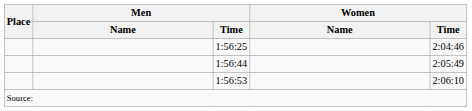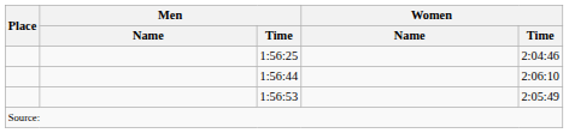 <table class="wikitable" style="font-size:95%;">
 <tr>
 <th rowspan="2">Place</th>
 <th colspan="2">Men</th>
 <th colspan="2">Women</th>
 </tr>
 <tr>
 <th style="width: 17em">Name</th>
 <th>Time</th>
 <th style="width: 17em">Name</th>
 <th>Time</th>
 </tr>
 <tr>
 <td align="center"></td>
 <td></td>
 <td>1:56:25</td>
 <td></td>
 <td>2:04:46</td>
 </tr>
 <tr>
 <td align="center"></td>
 <td></td>
 <td>1:56:44</td>
 <td></td>
-<td>2:05:49</td>
+<td>2:06:10</td>
 </tr>
 <tr>
 <td align="center"></td>
 <td></td>
 <td>1:56:53</td>
 <td></td>
-<td>2:06:10</td>
+<td>2:05:49</td>
 </tr>
 <tr>
 <td colspan="7"><small>Source:</small></td>
 </tr>
 </table>
